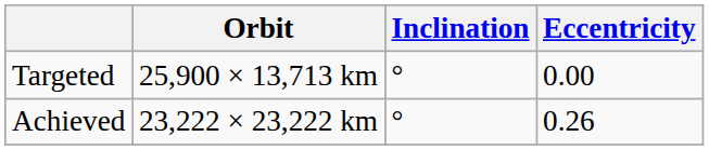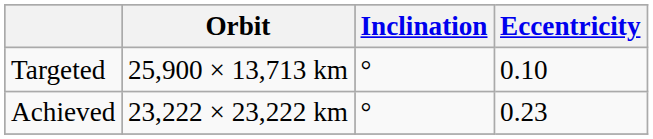 <table class="wikitable">
 <tr>
 <th></th>
 <th>Orbit</th>
 <th><a href='#'>Inclination</a></th>
 <th><a href='#'>Eccentricity</a></th>
 </tr>
 <tr>
 <td>Targeted</td>
 <td>25,900 × 13,713 km</td>
 <td>°</td>
-<td>0.00</td>
+<td>0.10</td>
 </tr>
 <tr>
 <td>Achieved</td>
 <td>23,222 × 23,222 km</td>
 <td>°</td>
-<td>0.26</td>
+<td>0.23</td>
 </tr>
 </table>
